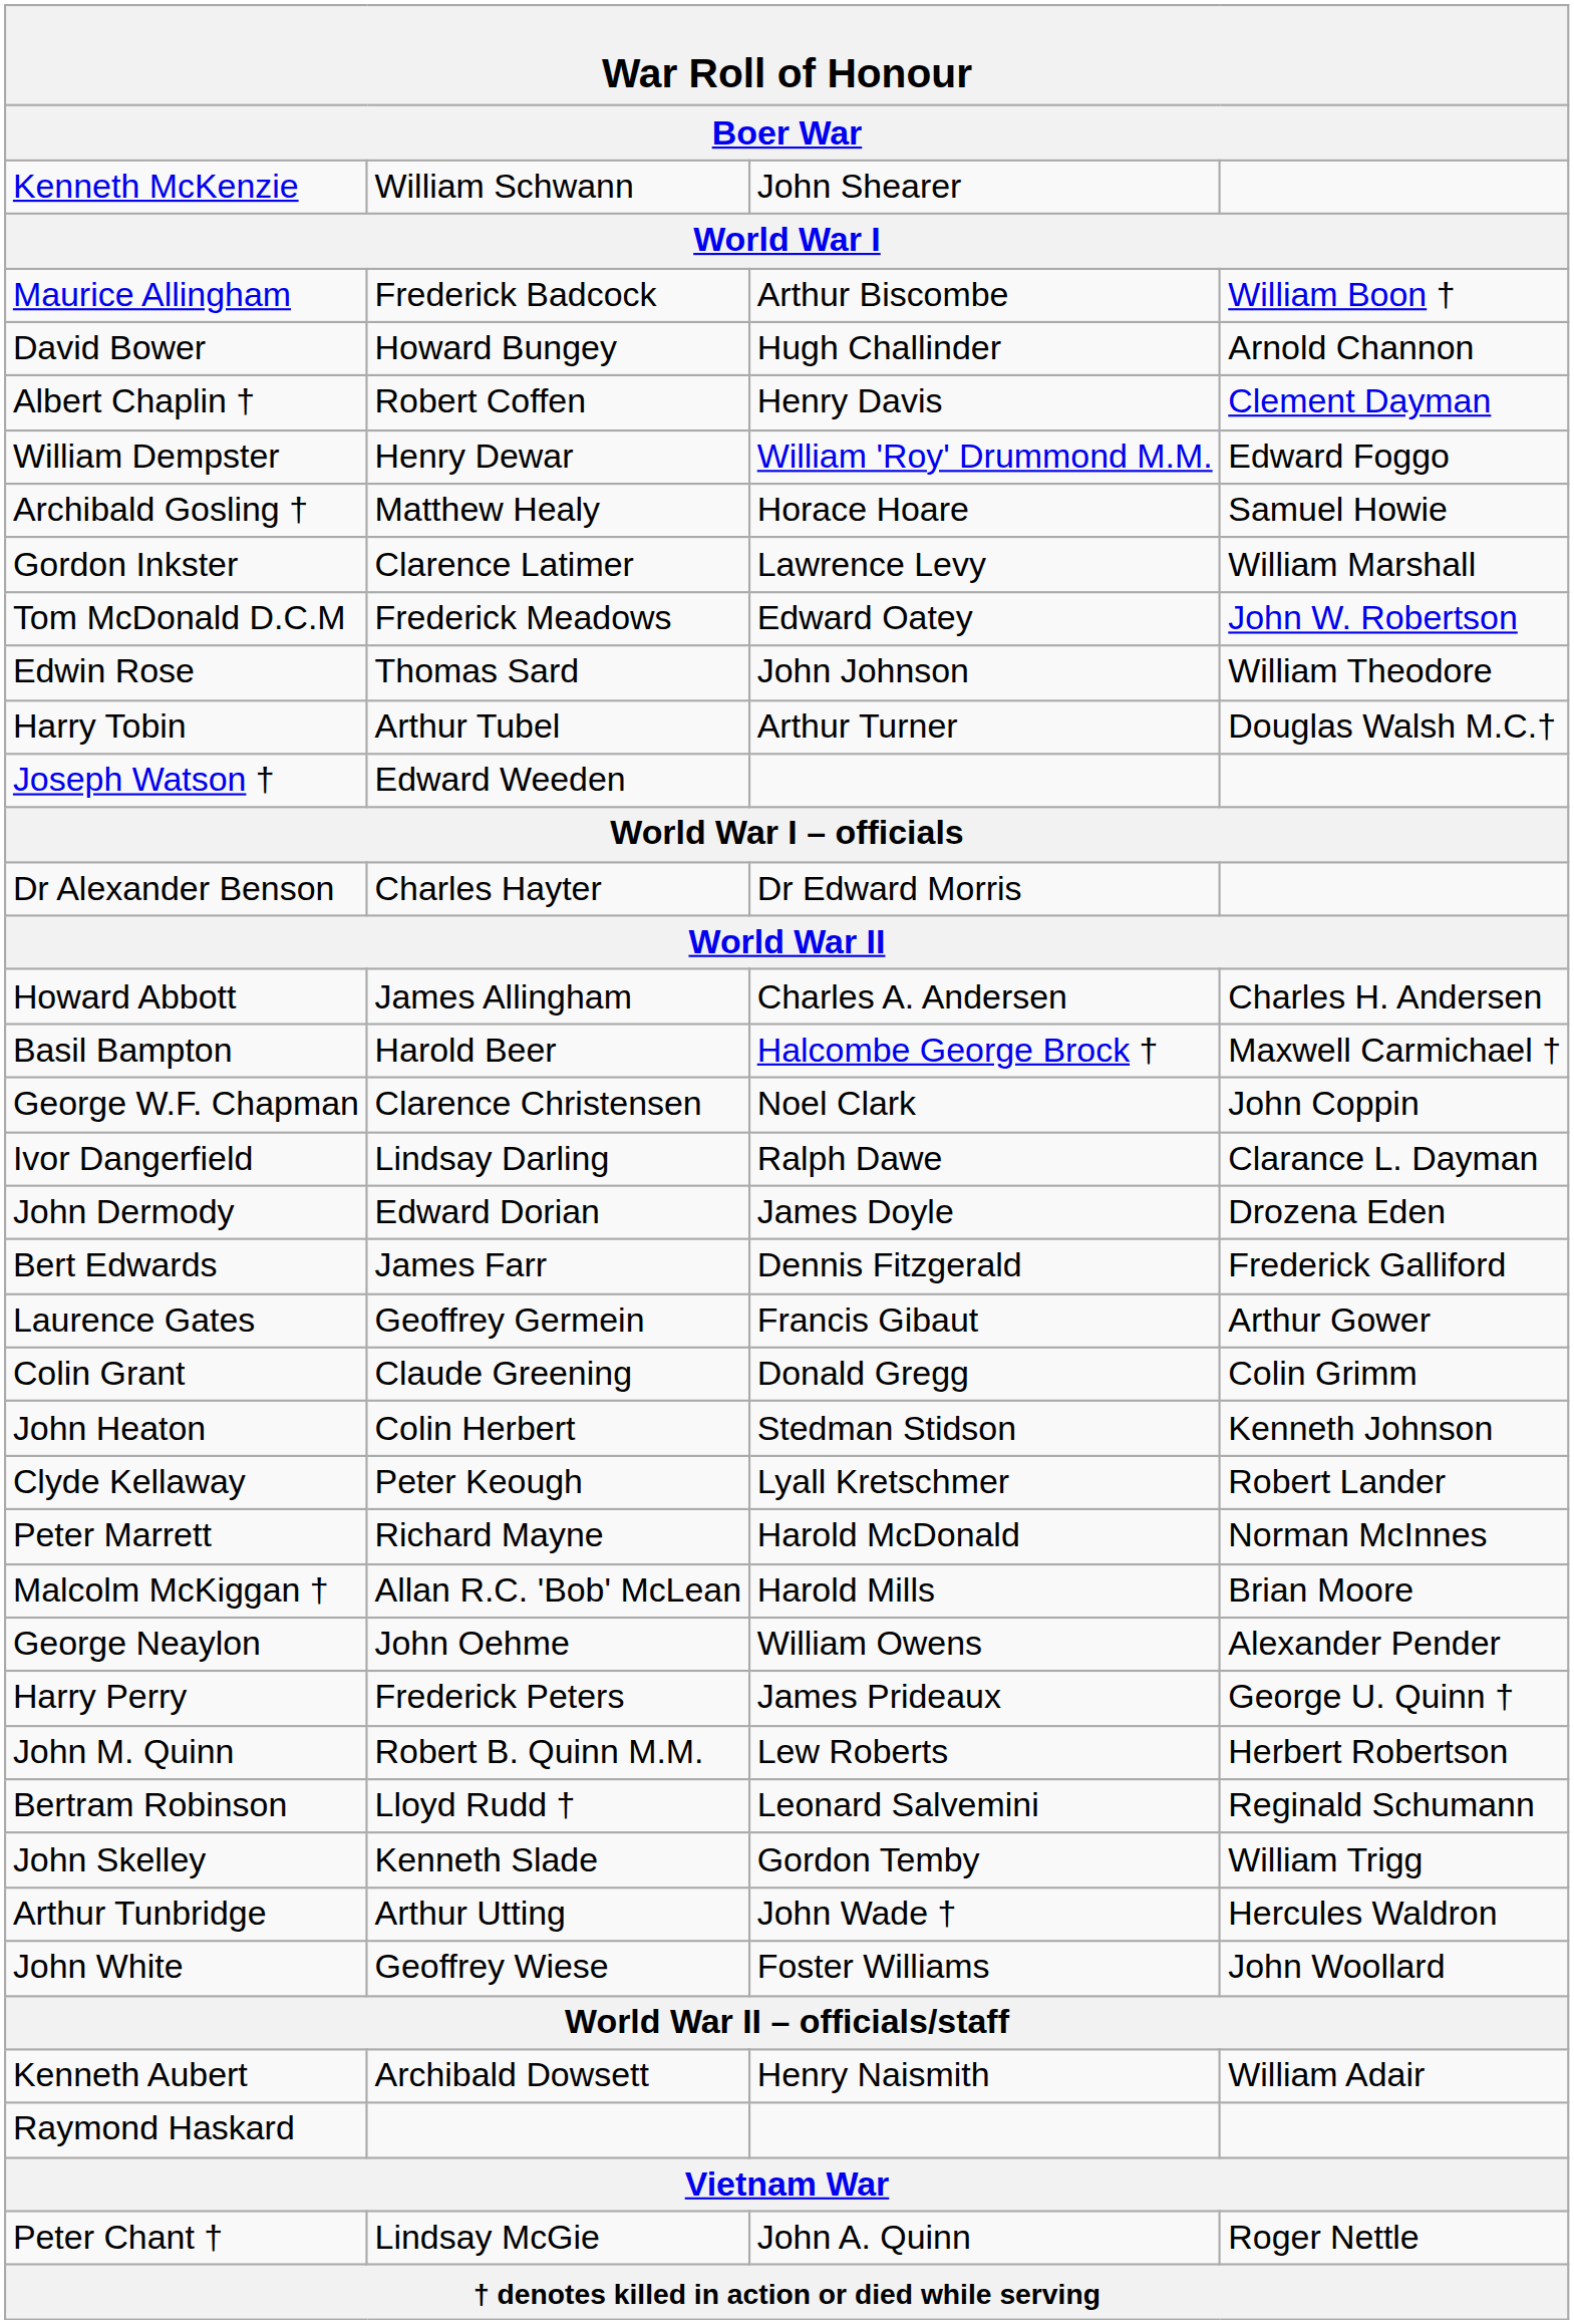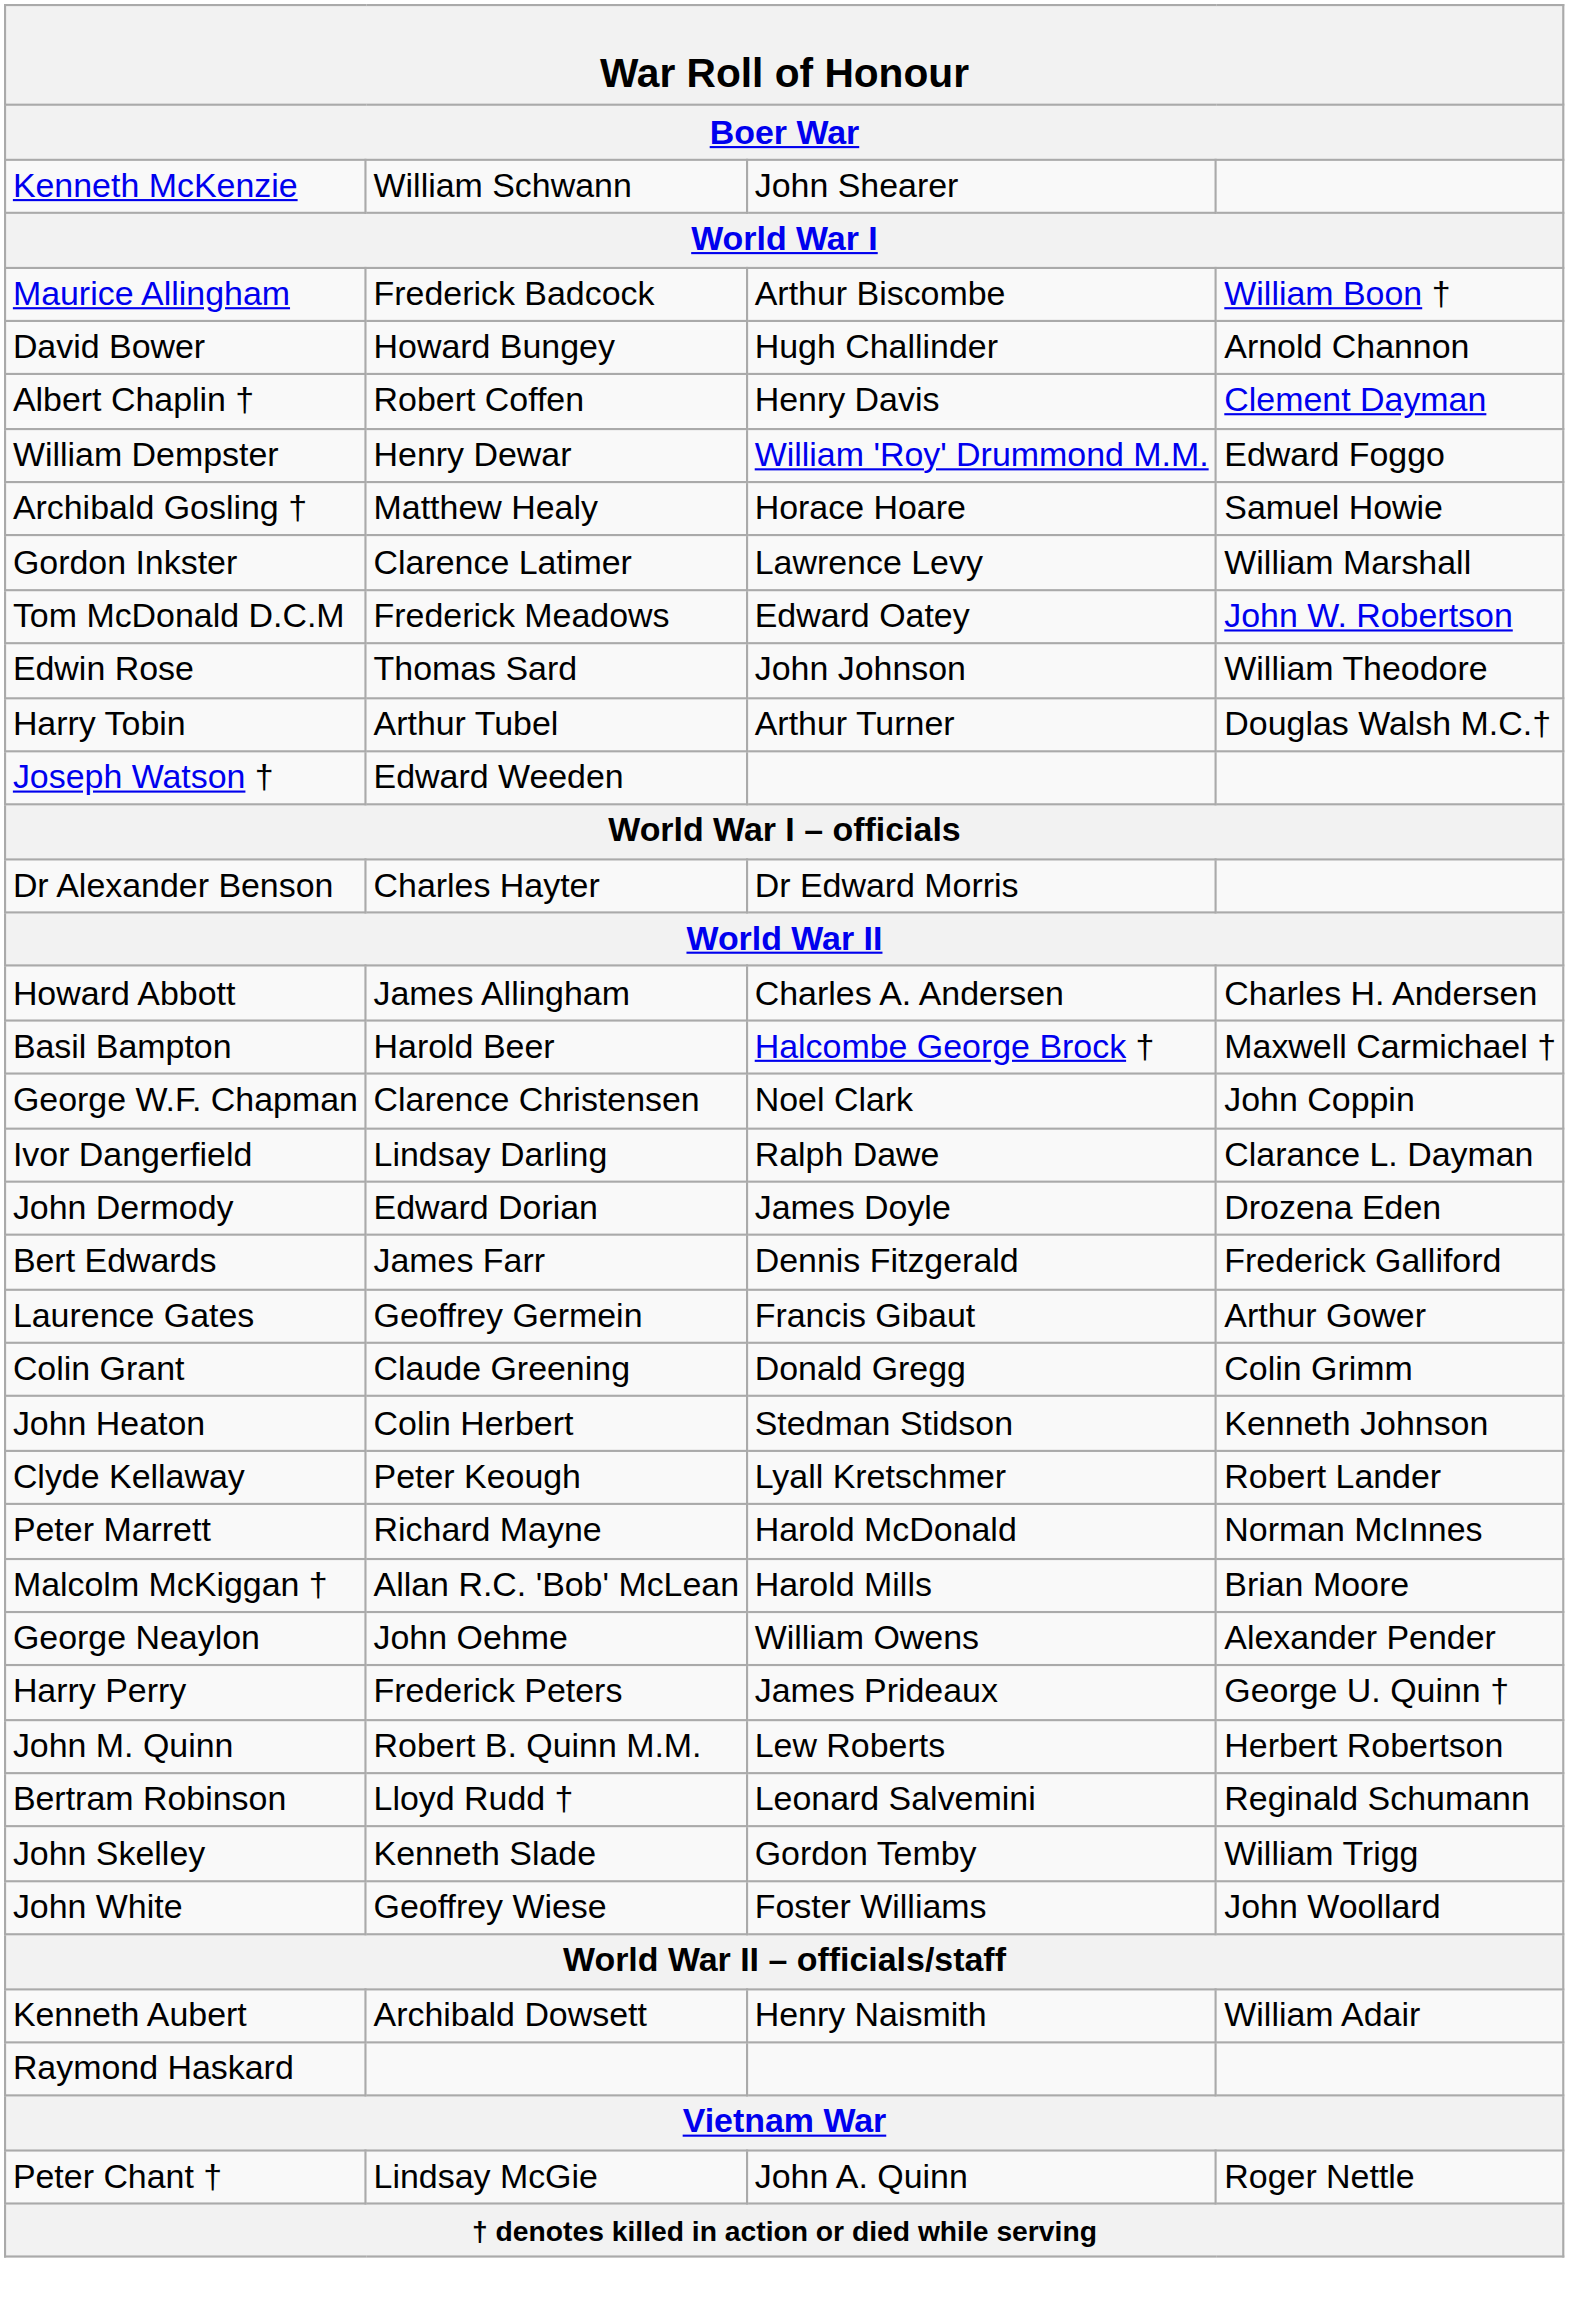 <table class="wikitable mw-collapsible">
 <tr>
 <th colspan="4"><br><big>War Roll of Honour</big></th>
 </tr>
 <tr>
 <th colspan="4"><a href='#'>Boer War</a></th>
 </tr>
 <tr>
 <td><a href='#'>Kenneth McKenzie</a></td>
 <td>William Schwann</td>
 <td>John Shearer</td>
 <td></td>
 </tr>
 <tr>
 <th colspan="4"><a href='#'>World War I</a></th>
 </tr>
 <tr>
 <td><a href='#'>Maurice Allingham</a></td>
 <td>Frederick Badcock</td>
 <td>Arthur Biscombe</td>
 <td><a href='#'>William Boon</a> †</td>
 </tr>
 <tr>
 <td>David Bower</td>
 <td>Howard Bungey</td>
 <td>Hugh Challinder</td>
 <td>Arnold Channon</td>
 </tr>
 <tr>
 <td>Albert Chaplin †</td>
 <td>Robert Coffen</td>
 <td>Henry Davis</td>
 <td><a href='#'>Clement Dayman</a></td>
 </tr>
 <tr>
 <td>William Dempster</td>
 <td>Henry Dewar</td>
 <td><a href='#'>William 'Roy' Drummond M.M.</a></td>
 <td>Edward Foggo</td>
 </tr>
 <tr>
 <td>Archibald Gosling †</td>
 <td>Matthew Healy</td>
 <td>Horace Hoare</td>
 <td>Samuel Howie</td>
 </tr>
 <tr>
 <td>Gordon Inkster</td>
 <td>Clarence Latimer</td>
 <td>Lawrence Levy</td>
 <td>William Marshall</td>
 </tr>
 <tr>
 <td>Tom McDonald D.C.M</td>
 <td>Frederick Meadows</td>
 <td>Edward Oatey</td>
 <td><a href='#'>John W. Robertson</a></td>
 </tr>
 <tr>
 <td>Edwin Rose</td>
 <td>Thomas Sard</td>
 <td>John Johnson</td>
 <td>William Theodore</td>
 </tr>
 <tr>
 <td>Harry Tobin</td>
 <td>Arthur Tubel</td>
 <td>Arthur Turner</td>
 <td>Douglas Walsh M.C.†</td>
 </tr>
 <tr>
 <td><a href='#'>Joseph Watson</a> †</td>
 <td>Edward Weeden</td>
 <td></td>
 <td></td>
 </tr>
 <tr>
 <th colspan="4">World War I – officials</th>
 </tr>
 <tr>
 <td>Dr Alexander Benson</td>
 <td>Charles Hayter</td>
 <td>Dr Edward Morris</td>
 <td></td>
 </tr>
 <tr>
 <th colspan="4"><a href='#'>World War II</a></th>
 </tr>
 <tr>
 <td>Howard Abbott</td>
 <td>James Allingham</td>
 <td>Charles A. Andersen</td>
 <td>Charles H. Andersen</td>
 </tr>
 <tr>
 <td>Basil Bampton</td>
 <td>Harold Beer</td>
 <td><a href='#'>Halcombe George Brock</a> †</td>
 <td>Maxwell Carmichael †</td>
 </tr>
 <tr>
 <td>George W.F. Chapman</td>
 <td>Clarence Christensen</td>
 <td>Noel Clark</td>
 <td>John Coppin</td>
 </tr>
 <tr>
 <td>Ivor Dangerfield</td>
 <td>Lindsay Darling</td>
 <td>Ralph Dawe</td>
 <td>Clarance L. Dayman</td>
 </tr>
 <tr>
 <td>John Dermody</td>
 <td>Edward Dorian</td>
 <td>James Doyle</td>
 <td>Drozena Eden</td>
 </tr>
 <tr>
 <td>Bert Edwards</td>
 <td>James Farr</td>
 <td>Dennis Fitzgerald</td>
 <td>Frederick Galliford</td>
 </tr>
 <tr>
 <td>Laurence Gates</td>
 <td>Geoffrey Germein</td>
 <td>Francis Gibaut</td>
 <td>Arthur Gower</td>
 </tr>
 <tr>
 <td>Colin Grant</td>
 <td>Claude Greening</td>
 <td>Donald Gregg</td>
 <td>Colin Grimm</td>
 </tr>
 <tr>
 <td>John Heaton</td>
 <td>Colin Herbert</td>
 <td>Stedman Stidson</td>
 <td>Kenneth Johnson</td>
 </tr>
 <tr>
 <td>Clyde Kellaway</td>
 <td>Peter Keough</td>
 <td>Lyall Kretschmer</td>
 <td>Robert Lander</td>
 </tr>
 <tr>
 <td>Peter Marrett</td>
 <td>Richard Mayne</td>
 <td>Harold McDonald</td>
 <td>Norman McInnes</td>
 </tr>
 <tr>
 <td>Malcolm McKiggan †</td>
 <td>Allan R.C. 'Bob' McLean</td>
 <td>Harold Mills</td>
 <td>Brian Moore</td>
 </tr>
 <tr>
 <td>George Neaylon</td>
 <td>John Oehme</td>
 <td>William Owens</td>
 <td>Alexander Pender</td>
 </tr>
 <tr>
 <td>Harry Perry</td>
 <td>Frederick Peters</td>
 <td>James Prideaux</td>
 <td>George U. Quinn †</td>
 </tr>
 <tr>
 <td>John M. Quinn</td>
 <td>Robert B. Quinn M.M.</td>
 <td>Lew Roberts</td>
 <td>Herbert Robertson</td>
 </tr>
 <tr>
 <td>Bertram Robinson</td>
 <td>Lloyd Rudd †</td>
 <td>Leonard Salvemini</td>
 <td>Reginald Schumann</td>
 </tr>
 <tr>
 <td>John Skelley</td>
 <td>Kenneth Slade</td>
 <td>Gordon Temby</td>
 <td>William Trigg</td>
 </tr>
 <tr>
-<td>Arthur Tunbridge</td>
-<td>Arthur Utting</td>
-<td>John Wade †</td>
-<td>Hercules Waldron</td>
-</tr>
-<tr>
 <td>John White</td>
 <td>Geoffrey Wiese</td>
 <td>Foster Williams</td>
 <td>John Woollard</td>
 </tr>
 <tr>
 <th colspan="4">World War II – officials/staff</th>
 </tr>
 <tr>
 <td>Kenneth Aubert</td>
 <td>Archibald Dowsett</td>
 <td>Henry Naismith</td>
 <td>William Adair</td>
 </tr>
 <tr>
 <td>Raymond Haskard</td>
 <td></td>
 <td></td>
 <td></td>
 </tr>
 <tr>
 <th colspan="4"><a href='#'>Vietnam War</a></th>
 </tr>
 <tr>
 <td>Peter Chant †</td>
 <td>Lindsay McGie</td>
 <td>John A. Quinn</td>
 <td>Roger Nettle</td>
 </tr>
 <tr>
 <th colspan="4"><small>† denotes killed in action or died while serving</small></th>
 </tr>
 </table>
